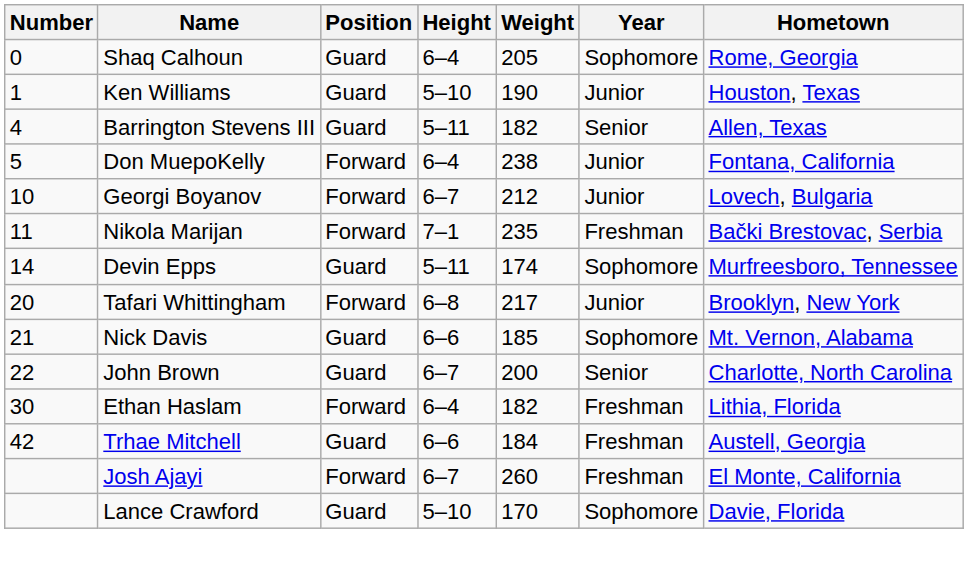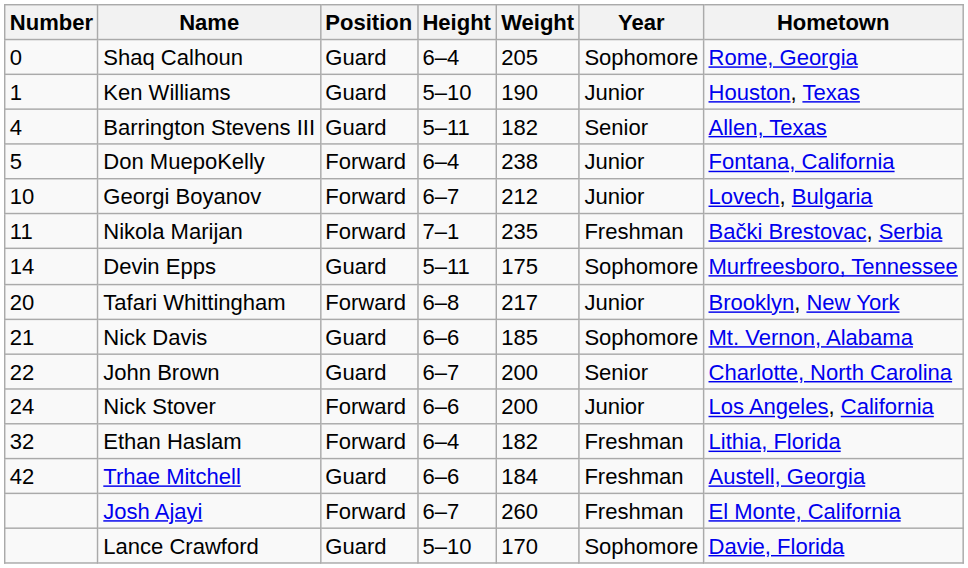 <table class="wikitable" style="font-size: 95%;">
 <tr>
 <th>Number</th>
 <th>Name</th>
 <th>Position</th>
 <th>Height</th>
 <th>Weight</th>
 <th>Year</th>
 <th>Hometown</th>
 </tr>
 <tr>
 <td>0</td>
 <td>Shaq Calhoun</td>
 <td>Guard</td>
 <td>6–4</td>
 <td>205</td>
 <td>Sophomore</td>
 <td><a href='#'>Rome, Georgia</a></td>
 </tr>
 <tr>
 <td>1</td>
 <td>Ken Williams</td>
 <td>Guard</td>
 <td>5–10</td>
 <td>190</td>
 <td>Junior</td>
 <td><a href='#'>Houston</a>, <a href='#'>Texas</a></td>
 </tr>
 <tr>
 <td>4</td>
 <td>Barrington Stevens III</td>
 <td>Guard</td>
 <td>5–11</td>
 <td>182</td>
 <td>Senior</td>
 <td><a href='#'>Allen, Texas</a></td>
 </tr>
 <tr>
 <td>5</td>
 <td>Don MuepoKelly</td>
 <td>Forward</td>
 <td>6–4</td>
 <td>238</td>
 <td>Junior</td>
 <td><a href='#'>Fontana, California</a></td>
 </tr>
 <tr>
 <td>10</td>
 <td>Georgi Boyanov</td>
 <td>Forward</td>
 <td>6–7</td>
 <td>212</td>
 <td>Junior</td>
 <td><a href='#'>Lovech</a>, <a href='#'>Bulgaria</a></td>
 </tr>
 <tr>
 <td>11</td>
 <td>Nikola Marijan</td>
 <td>Forward</td>
 <td>7–1</td>
 <td>235</td>
 <td>Freshman</td>
 <td><a href='#'>Bački Brestovac</a>, <a href='#'>Serbia</a></td>
 </tr>
 <tr>
 <td>14</td>
 <td>Devin Epps</td>
 <td>Guard</td>
 <td>5–11</td>
-<td>174</td>
+<td>175</td>
 <td>Sophomore</td>
 <td><a href='#'>Murfreesboro, Tennessee</a></td>
 </tr>
 <tr>
 <td>20</td>
 <td>Tafari Whittingham</td>
 <td>Forward</td>
 <td>6–8</td>
 <td>217</td>
 <td>Junior</td>
 <td><a href='#'>Brooklyn</a>, <a href='#'>New York</a></td>
 </tr>
 <tr>
 <td>21</td>
 <td>Nick Davis</td>
 <td>Guard</td>
 <td>6–6</td>
 <td>185</td>
 <td>Sophomore</td>
 <td><a href='#'>Mt. Vernon, Alabama</a></td>
 </tr>
 <tr>
 <td>22</td>
 <td>John Brown</td>
 <td>Guard</td>
 <td>6–7</td>
 <td>200</td>
 <td>Senior</td>
 <td><a href='#'>Charlotte, North Carolina</a></td>
 </tr>
 <tr>
-<td>30</td>
+<td>24</td>
+<td>Nick Stover</td>
+<td>Forward</td>
+<td>6–6</td>
+<td>200</td>
+<td>Junior</td>
+<td><a href='#'>Los Angeles</a>, <a href='#'>California</a></td>
+</tr>
+<tr>
+<td>32</td>
 <td>Ethan Haslam</td>
 <td>Forward</td>
 <td>6–4</td>
 <td>182</td>
 <td>Freshman</td>
 <td><a href='#'>Lithia, Florida</a></td>
 </tr>
 <tr>
 <td>42</td>
 <td><a href='#'>Trhae Mitchell</a></td>
 <td>Guard</td>
 <td>6–6</td>
 <td>184</td>
 <td>Freshman</td>
 <td><a href='#'>Austell, Georgia</a></td>
 </tr>
 <tr>
 <td></td>
 <td><a href='#'>Josh Ajayi</a></td>
 <td>Forward</td>
 <td>6–7</td>
 <td>260</td>
 <td>Freshman</td>
 <td><a href='#'>El Monte, California</a></td>
 </tr>
 <tr>
 <td></td>
 <td>Lance Crawford</td>
 <td>Guard</td>
 <td>5–10</td>
 <td>170</td>
 <td>Sophomore</td>
 <td><a href='#'>Davie, Florida</a></td>
 </tr>
 </table>
